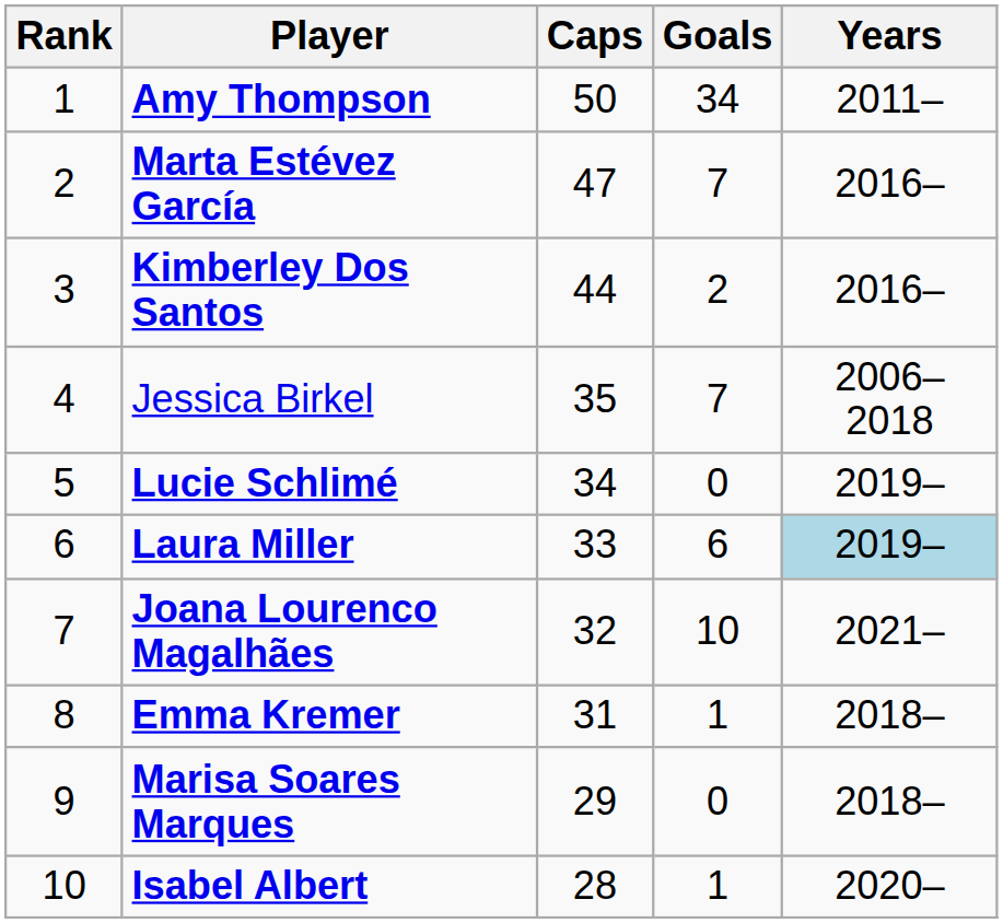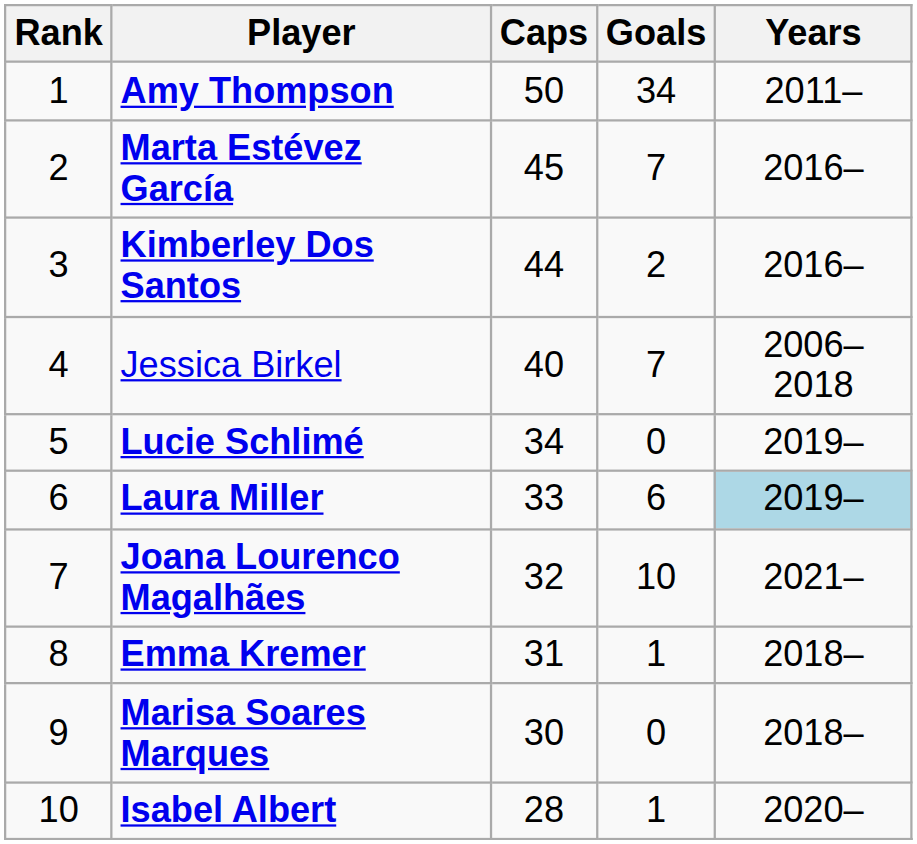 <table class="wikitable sortable" style="text-align: center;">
 <tr>
 <th width=40>Rank</th>
 <th width=160>Player</th>
 <th width=40>Caps</th>
 <th width=40>Goals</th>
 <th width=80>Years</th>
 </tr>
 <tr>
 <td>1</td>
 <td align=left><strong><a href='#'>Amy Thompson</a></strong></td>
 <td>50</td>
 <td>34</td>
 <td>2011–</td>
 </tr>
 <tr>
 <td>2</td>
 <td align=left><strong><a href='#'>Marta Estévez García</a></strong></td>
-<td>47</td>
+<td>45</td>
 <td>7</td>
 <td>2016–</td>
 </tr>
 <tr>
 <td>3</td>
 <td align=left><strong><a href='#'>Kimberley Dos Santos</a></strong></td>
 <td>44</td>
 <td>2</td>
 <td>2016–</td>
 </tr>
 <tr>
 <td>4</td>
 <td align=left><a href='#'>Jessica Birkel</a></td>
-<td>35</td>
+<td>40</td>
 <td>7</td>
 <td>2006–2018</td>
 </tr>
 <tr>
 <td>5</td>
 <td align=left><strong><a href='#'>Lucie Schlimé</a></strong></td>
 <td>34</td>
 <td>0</td>
 <td>2019–</td>
 </tr>
 <tr>
 <td>6</td>
 <td align=left><strong><a href='#'>Laura Miller</a></strong></td>
 <td>33</td>
 <td>6</td>
 <td style="background: lightblue;">2019–</td>
 </tr>
 <tr>
 <td>7</td>
 <td align=left><strong><a href='#'>Joana Lourenco Magalhães</a></strong></td>
 <td>32</td>
 <td>10</td>
 <td>2021–</td>
 </tr>
 <tr>
 <td>8</td>
 <td align=left><strong><a href='#'>Emma Kremer</a></strong></td>
 <td>31</td>
 <td>1</td>
 <td>2018–</td>
 </tr>
 <tr>
 <td>9</td>
 <td align=left><strong><a href='#'>Marisa Soares Marques</a></strong></td>
-<td>29</td>
+<td>30</td>
 <td>0</td>
 <td>2018–</td>
 </tr>
 <tr>
 <td>10</td>
 <td align=left><strong><a href='#'>Isabel Albert</a></strong></td>
 <td>28</td>
 <td>1</td>
 <td>2020–</td>
 </tr>
 <tr>
 </tr>
 </table>
